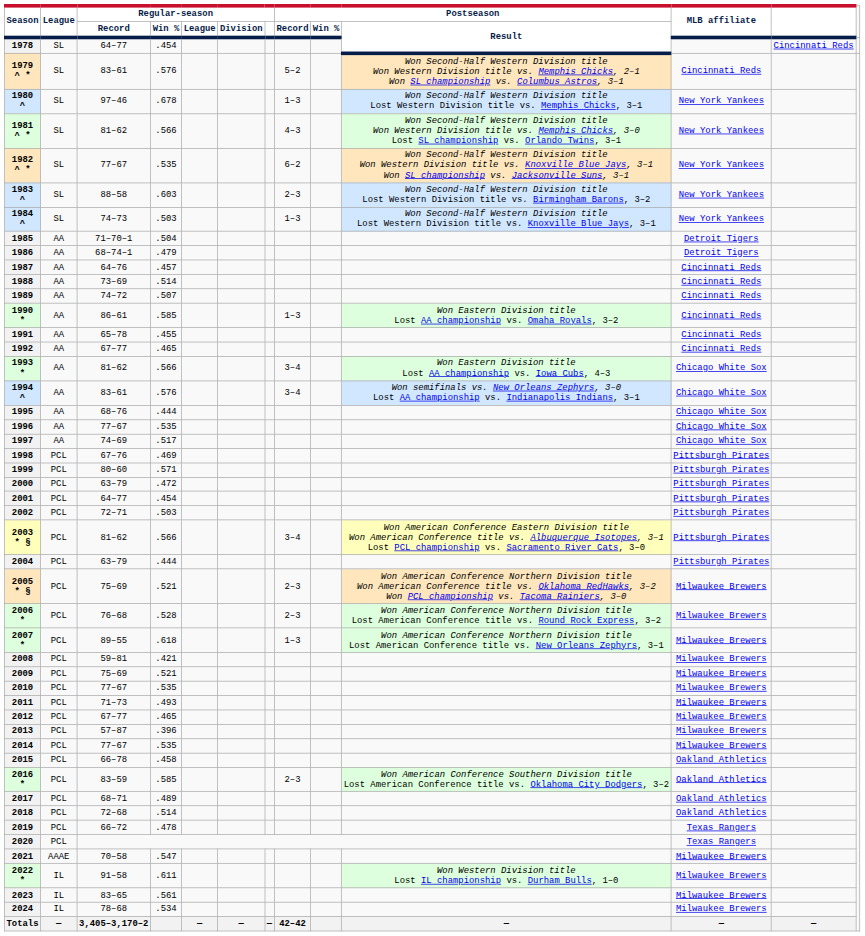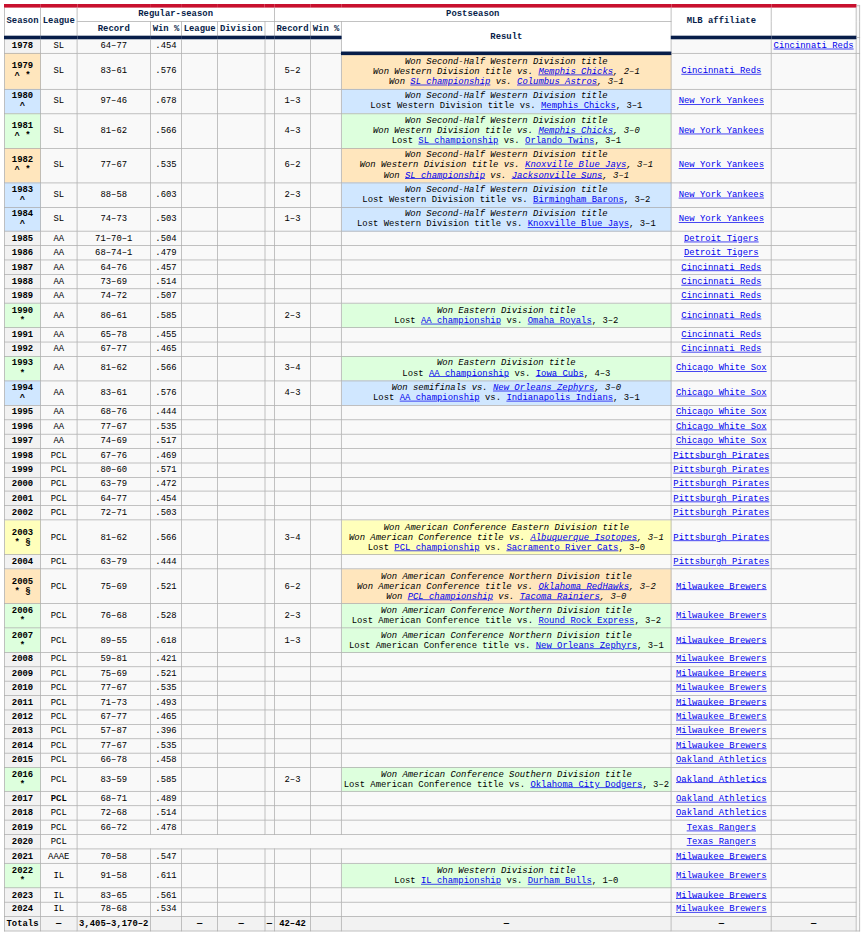 <table class="wikitable sortable plainrowheaders" style="font-size: 95%; text-align:center;">
 <tr>
 <th rowspan="2" scope="col" style="background-color:#ffffff; border-top:#c8102e 5px solid; border-bottom:#071d49 5px solid; color:#071d49">Season</th>
 <th rowspan="2" scope="col" style="background-color:#ffffff; border-top:#c8102e 5px solid; border-bottom:#071d49 5px solid; color:#071d49">League</th>
 <th colspan="5" scope="col" style="background-color:#ffffff; border-top:#c8102e 5px solid; color:#071d49">Regular-season</th>
 <th colspan="3" scope="col" style="background-color:#ffffff; border-top:#c8102e 5px solid; color:#071d49">Postseason</th>
 <th rowspan="2" scope="col" style="background-color:#ffffff; border-top:#c8102e 5px solid; border-bottom:#071d49 5px solid; color:#071d49">MLB affiliate</th>
 <th class="unsortable" rowspan="2" scope="col" style="background-color:#ffffff; border-top:#c8102e 5px solid; border-bottom:#071d49 5px solid; color:#071d49"></th>
 </tr>
 <tr>
 <th scope="col" style="background-color:#ffffff; border-bottom:#071d49 5px solid; color:#071d49">Record</th>
 <th scope="col" style="background-color:#ffffff; border-bottom:#071d49 5px solid; color:#071d49">Win %</th>
 <th scope="col" style="background-color:#ffffff; border-bottom:#071d49 5px solid; color:#071d49">League</th>
 <th scope="col" style="background-color:#ffffff; border-bottom:#071d49 5px solid; color:#071d49">Division</th>
 <th scope="col" style="background-color:#ffffff; border-bottom:#071d49 5px solid; color:#071d49"></th>
 <th scope="col" style="background-color:#ffffff; border-bottom:#071d49 5px solid; color:#071d49">Record</th>
 <th scope="col" style="background-color:#ffffff; border-bottom:#071d49 5px solid; color:#071d49">Win %</th>
 <th class="unsortable" rowspan="2" scope="col" style="background-color:#ffffff; border-bottom:#071d49 5px solid; color:#071d49">Result</th>
 </tr>
 <tr>
 <th scope="row" style="text-align:center">1978</th>
 <td>SL</td>
 <td>64–77</td>
 <td>.454</td>
 <td></td>
 <td></td>
 <td></td>
 <td></td>
 <td></td>
 <td></td>
 <td><a href='#'>Cincinnati Reds</a></td>
 <td></td>
 </tr>
 <tr>
 <th scope="row" style="text-align:center; background:#FFE6BD">1979<br>^ * </th>
 <td>SL</td>
 <td>83–61</td>
 <td>.576</td>
 <td></td>
 <td></td>
 <td></td>
 <td>5–2</td>
 <td></td>
 <td bgcolor="#FFE6BD"><em>Won Second-Half Western Division title</em><br><em>Won Western Division title vs. <a href='#'>Memphis Chicks</a>, 2–1</em><br><em>Won <a href='#'>SL championship</a> vs. <a href='#'>Columbus Astros</a>, 3–1</em></td>
 <td><a href='#'>Cincinnati Reds</a></td>
 <td></td>
 </tr>
 <tr>
 <th scope="row" style="text-align:center; background:#D0E7FF">1980<br>^</th>
 <td>SL</td>
 <td>97–46</td>
 <td>.678</td>
 <td></td>
 <td></td>
 <td></td>
 <td>1–3</td>
 <td></td>
 <td bgcolor="#D0E7FF"><em>Won Second-Half Western Division title</em><br>Lost Western Division title vs. <a href='#'>Memphis Chicks</a>, 3–1</td>
 <td><a href='#'>New York Yankees</a></td>
 <td></td>
 </tr>
 <tr>
 <th scope="row" style="text-align:center; background:#DDFFDD">1981<br>^ *</th>
 <td>SL</td>
 <td>81–62</td>
 <td>.566</td>
 <td></td>
 <td></td>
 <td></td>
 <td>4–3</td>
 <td></td>
 <td bgcolor="#DDFFDD"><em>Won Second-Half Western Division title</em><br><em>Won Western Division title vs. <a href='#'>Memphis Chicks</a>, 3–0</em><br>Lost <a href='#'>SL championship</a> vs. <a href='#'>Orlando Twins</a>, 3–1</td>
 <td><a href='#'>New York Yankees</a></td>
 <td></td>
 </tr>
 <tr>
 <th scope="row" style="text-align:center; background:#FFE6BD">1982<br>^ * </th>
 <td>SL</td>
 <td>77–67</td>
 <td>.535</td>
 <td></td>
 <td></td>
 <td></td>
 <td>6–2</td>
 <td></td>
 <td bgcolor="#FFE6BD"><em>Won Second-Half Western Division title</em><br><em>Won Western Division title vs. <a href='#'>Knoxville Blue Jays</a>, 3–1</em><br><em>Won <a href='#'>SL championship</a> vs. <a href='#'>Jacksonville Suns</a>, 3–1</em></td>
 <td><a href='#'>New York Yankees</a></td>
 <td></td>
 </tr>
 <tr>
 <th scope="row" style="text-align:center; background:#D0E7FF">1983<br>^</th>
 <td>SL</td>
 <td>88–58</td>
 <td>.603</td>
 <td></td>
 <td></td>
 <td></td>
 <td>2–3</td>
 <td></td>
 <td bgcolor="#D0E7FF"><em>Won Second-Half Western Division title</em><br>Lost Western Division title vs. <a href='#'>Birmingham Barons</a>, 3–2</td>
 <td><a href='#'>New York Yankees</a></td>
 <td></td>
 </tr>
 <tr>
 <th scope="row" style="text-align:center; background:#D0E7FF">1984<br>^</th>
 <td>SL</td>
 <td>74–73</td>
 <td>.503</td>
 <td></td>
 <td></td>
 <td></td>
 <td>1–3</td>
 <td></td>
 <td bgcolor="#D0E7FF"><em>Won Second-Half Western Division title</em><br>Lost Western Division title vs. <a href='#'>Knoxville Blue Jays</a>, 3–1</td>
 <td><a href='#'>New York Yankees</a></td>
 <td></td>
 </tr>
 <tr>
 <th scope="row" style="text-align:center">1985</th>
 <td>AA</td>
 <td>71–70–1</td>
 <td>.504</td>
 <td></td>
 <td></td>
 <td></td>
 <td></td>
 <td></td>
 <td></td>
 <td><a href='#'>Detroit Tigers</a></td>
 <td></td>
 </tr>
 <tr>
 <th scope="row" style="text-align:center">1986</th>
 <td>AA</td>
 <td>68–74–1</td>
 <td>.479</td>
 <td></td>
 <td></td>
 <td></td>
 <td></td>
 <td></td>
 <td></td>
 <td><a href='#'>Detroit Tigers</a></td>
 <td></td>
 </tr>
 <tr>
 <th scope="row" style="text-align:center">1987</th>
 <td>AA</td>
 <td>64–76</td>
 <td>.457</td>
 <td></td>
 <td></td>
 <td></td>
 <td></td>
 <td></td>
 <td></td>
 <td><a href='#'>Cincinnati Reds</a></td>
 <td></td>
 </tr>
 <tr>
 <th scope="row" style="text-align:center">1988</th>
 <td>AA</td>
 <td>73–69</td>
 <td>.514</td>
 <td></td>
 <td></td>
 <td></td>
 <td></td>
 <td></td>
 <td></td>
 <td><a href='#'>Cincinnati Reds</a></td>
 <td></td>
 </tr>
 <tr>
 <th scope="row" style="text-align:center">1989</th>
 <td>AA</td>
 <td>74–72</td>
 <td>.507</td>
 <td></td>
 <td></td>
 <td></td>
 <td></td>
 <td></td>
 <td></td>
 <td><a href='#'>Cincinnati Reds</a></td>
 <td></td>
 </tr>
 <tr>
 <th scope="row" style="text-align:center; background:#DDFFDD">1990<br>*</th>
 <td>AA</td>
 <td>86–61</td>
 <td>.585</td>
 <td></td>
 <td></td>
 <td></td>
-<td>1–3</td>
+<td>2–3</td>
 <td></td>
 <td bgcolor="#DDFFDD"><em>Won Eastern Division title</em><br>Lost <a href='#'>AA championship</a> vs. <a href='#'>Omaha Royals</a>, 3–2</td>
 <td><a href='#'>Cincinnati Reds</a></td>
 <td></td>
 </tr>
 <tr>
 <th scope="row" style="text-align:center">1991</th>
 <td>AA</td>
 <td>65–78</td>
 <td>.455</td>
 <td></td>
 <td></td>
 <td></td>
 <td></td>
 <td></td>
 <td></td>
 <td><a href='#'>Cincinnati Reds</a></td>
 <td></td>
 </tr>
 <tr>
 <th scope="row" style="text-align:center">1992</th>
 <td>AA</td>
 <td>67–77</td>
 <td>.465</td>
 <td></td>
 <td></td>
 <td></td>
 <td></td>
 <td></td>
 <td></td>
 <td><a href='#'>Cincinnati Reds</a></td>
 <td></td>
 </tr>
 <tr>
 <th scope="row" style="text-align:center; background:#DDFFDD">1993<br>*</th>
 <td>AA</td>
 <td>81–62</td>
 <td>.566</td>
 <td></td>
 <td></td>
 <td></td>
 <td>3–4</td>
 <td></td>
 <td bgcolor="#DDFFDD"><em>Won Eastern Division title</em><br>Lost <a href='#'>AA championship</a> vs. <a href='#'>Iowa Cubs</a>, 4–3</td>
 <td><a href='#'>Chicago White Sox</a></td>
 <td></td>
 </tr>
 <tr>
 <th scope="row" style="text-align:center; background:#D0E7FF">1994<br>^</th>
 <td>AA</td>
 <td>83–61</td>
 <td>.576</td>
 <td></td>
 <td></td>
 <td></td>
-<td>3–4</td>
+<td>4–3</td>
 <td></td>
 <td bgcolor="#D0E7FF"><em>Won semifinals vs. <a href='#'>New Orleans Zephyrs</a>, 3–0</em><br>Lost <a href='#'>AA championship</a> vs. <a href='#'>Indianapolis Indians</a>, 3–1</td>
 <td><a href='#'>Chicago White Sox</a></td>
 <td></td>
 </tr>
 <tr>
 <th scope="row" style="text-align:center">1995</th>
 <td>AA</td>
 <td>68–76</td>
 <td>.444</td>
 <td></td>
 <td></td>
 <td></td>
 <td></td>
 <td></td>
 <td></td>
 <td><a href='#'>Chicago White Sox</a></td>
 <td></td>
 </tr>
 <tr>
 <th scope="row" style="text-align:center">1996</th>
 <td>AA</td>
 <td>77–67</td>
 <td>.535</td>
 <td></td>
 <td></td>
 <td></td>
 <td></td>
 <td></td>
 <td></td>
 <td><a href='#'>Chicago White Sox</a></td>
 <td></td>
 </tr>
 <tr>
 <th scope="row" style="text-align:center">1997</th>
 <td>AA</td>
 <td>74–69</td>
 <td>.517</td>
 <td></td>
 <td></td>
 <td></td>
 <td></td>
 <td></td>
 <td></td>
 <td><a href='#'>Chicago White Sox</a></td>
 <td></td>
 </tr>
 <tr>
 <th scope="row" style="text-align:center">1998</th>
 <td>PCL</td>
 <td>67–76</td>
 <td>.469</td>
 <td></td>
 <td></td>
 <td></td>
 <td></td>
 <td></td>
 <td></td>
 <td><a href='#'>Pittsburgh Pirates</a></td>
 <td></td>
 </tr>
 <tr>
 <th scope="row" style="text-align:center">1999</th>
 <td>PCL</td>
 <td>80–60</td>
 <td>.571</td>
 <td></td>
 <td></td>
 <td></td>
 <td></td>
 <td></td>
 <td></td>
 <td><a href='#'>Pittsburgh Pirates</a></td>
 <td></td>
 </tr>
 <tr>
 <th scope="row" style="text-align:center">2000</th>
 <td>PCL</td>
 <td>63–79</td>
 <td>.472</td>
 <td></td>
 <td></td>
 <td></td>
 <td></td>
 <td></td>
 <td></td>
 <td><a href='#'>Pittsburgh Pirates</a></td>
 <td></td>
 </tr>
 <tr>
 <th scope="row" style="text-align:center">2001</th>
 <td>PCL</td>
 <td>64–77</td>
 <td>.454</td>
 <td></td>
 <td></td>
 <td></td>
 <td></td>
 <td></td>
 <td></td>
 <td><a href='#'>Pittsburgh Pirates</a></td>
 <td></td>
 </tr>
 <tr>
 <th scope="row" style="text-align:center">2002</th>
 <td>PCL</td>
 <td>72–71</td>
 <td>.503</td>
 <td></td>
 <td></td>
 <td></td>
 <td></td>
 <td></td>
 <td></td>
 <td><a href='#'>Pittsburgh Pirates</a></td>
 <td></td>
 </tr>
 <tr>
 <th scope="row" style="text-align:center; background:#FFFFBB">2003<br>* §</th>
 <td>PCL</td>
 <td>81–62</td>
 <td>.566</td>
 <td></td>
 <td></td>
 <td></td>
 <td>3–4</td>
 <td></td>
 <td bgcolor="#FFFFBB"><em>Won American Conference Eastern Division title</em><br><em>Won American Conference title vs. <a href='#'>Albuquerque Isotopes</a>, 3–1</em><br>Lost <a href='#'>PCL championship</a> vs. <a href='#'>Sacramento River Cats</a>, 3–0</td>
 <td><a href='#'>Pittsburgh Pirates</a></td>
 <td></td>
 </tr>
 <tr>
 <th scope="row" style="text-align:center">2004</th>
 <td>PCL</td>
 <td>63–79</td>
 <td>.444</td>
 <td></td>
 <td></td>
 <td></td>
 <td></td>
 <td></td>
 <td></td>
 <td><a href='#'>Pittsburgh Pirates</a></td>
 <td></td>
 </tr>
 <tr>
 <th scope="row" style="text-align:center; background:#FFE6BD">2005<br>* § </th>
 <td>PCL</td>
 <td>75–69</td>
 <td>.521</td>
 <td></td>
 <td></td>
 <td></td>
-<td>2–3</td>
+<td>6–2</td>
 <td></td>
 <td bgcolor="#FFE6BD"><em>Won American Conference Northern Division title</em><br><em>Won American Conference title vs. <a href='#'>Oklahoma RedHawks</a>, 3–2</em><br><em>Won <a href='#'>PCL championship</a> vs. <a href='#'>Tacoma Rainiers</a>, 3–0</em></td>
 <td><a href='#'>Milwaukee Brewers</a></td>
 <td></td>
 </tr>
 <tr>
 <th scope="row" style="text-align:center; background:#DDFFDD">2006<br>*</th>
 <td>PCL</td>
 <td>76–68</td>
 <td>.528</td>
 <td></td>
 <td></td>
 <td></td>
 <td>2–3</td>
 <td></td>
 <td bgcolor="#DDFFDD"><em>Won American Conference Northern Division title</em><br>Lost American Conference title vs. <a href='#'>Round Rock Express</a>, 3–2</td>
 <td><a href='#'>Milwaukee Brewers</a></td>
 <td></td>
 </tr>
 <tr>
 <th scope="row" style="text-align:center; background:#DDFFDD">2007<br>*</th>
 <td>PCL</td>
 <td>89–55</td>
 <td>.618</td>
 <td></td>
 <td></td>
 <td></td>
 <td>1–3</td>
 <td></td>
 <td bgcolor="#DDFFDD"><em>Won American Conference Northern Division title</em><br>Lost American Conference title vs. <a href='#'>New Orleans Zephyrs</a>, 3–1</td>
 <td><a href='#'>Milwaukee Brewers</a></td>
 <td></td>
 </tr>
 <tr>
 <th scope="row" style="text-align:center">2008</th>
 <td>PCL</td>
 <td>59–81</td>
 <td>.421</td>
 <td></td>
 <td></td>
 <td></td>
 <td></td>
 <td></td>
 <td></td>
 <td><a href='#'>Milwaukee Brewers</a></td>
 <td></td>
 </tr>
 <tr>
 <th scope="row" style="text-align:center">2009</th>
 <td>PCL</td>
 <td>75–69</td>
 <td>.521</td>
 <td></td>
 <td></td>
 <td></td>
 <td></td>
 <td></td>
 <td></td>
 <td><a href='#'>Milwaukee Brewers</a></td>
 <td></td>
 </tr>
 <tr>
 <th scope="row" style="text-align:center">2010</th>
 <td>PCL</td>
 <td>77–67</td>
 <td>.535</td>
 <td></td>
 <td></td>
 <td></td>
 <td></td>
 <td></td>
 <td></td>
 <td><a href='#'>Milwaukee Brewers</a></td>
 <td></td>
 </tr>
 <tr>
 <th scope="row" style="text-align:center">2011</th>
 <td>PCL</td>
 <td>71–73</td>
 <td>.493</td>
 <td></td>
 <td></td>
 <td></td>
 <td></td>
 <td></td>
 <td></td>
 <td><a href='#'>Milwaukee Brewers</a></td>
 <td></td>
 </tr>
 <tr>
 <th scope="row" style="text-align:center">2012</th>
 <td>PCL</td>
 <td>67–77</td>
 <td>.465</td>
 <td></td>
 <td></td>
 <td></td>
 <td></td>
 <td></td>
 <td></td>
 <td><a href='#'>Milwaukee Brewers</a></td>
 <td></td>
 </tr>
 <tr>
 <th scope="row" style="text-align:center">2013</th>
 <td>PCL</td>
 <td>57–87</td>
 <td>.396</td>
 <td></td>
 <td></td>
 <td></td>
 <td></td>
 <td></td>
 <td></td>
 <td><a href='#'>Milwaukee Brewers</a></td>
 <td></td>
 </tr>
 <tr>
 <th scope="row" style="text-align:center">2014</th>
 <td>PCL</td>
 <td>77–67</td>
 <td>.535</td>
 <td></td>
 <td></td>
 <td></td>
 <td></td>
 <td></td>
 <td></td>
 <td><a href='#'>Milwaukee Brewers</a></td>
 <td></td>
 </tr>
 <tr>
 <th scope="row" style="text-align:center">2015</th>
 <td>PCL</td>
 <td>66–78</td>
 <td>.458</td>
 <td></td>
 <td></td>
 <td></td>
 <td></td>
 <td></td>
 <td></td>
 <td><a href='#'>Oakland Athletics</a></td>
 <td></td>
 </tr>
 <tr>
 <th scope="row" style="text-align:center; background: #DDFFDD">2016<br>*</th>
 <td>PCL</td>
 <td>83–59</td>
 <td>.585</td>
 <td></td>
 <td></td>
 <td></td>
 <td>2–3</td>
 <td></td>
 <td bgcolor="#DDFFDD"><em>Won American Conference Southern Division title</em><br>Lost American Conference title vs. <a href='#'>Oklahoma City Dodgers</a>, 3–2</td>
 <td><a href='#'>Oakland Athletics</a></td>
 <td></td>
 </tr>
 <tr>
 <th scope="row" style="text-align:center">2017</th>
-<td>PCL</td>
+<td><strong>PCL</strong></td>
 <td>68–71</td>
 <td>.489</td>
 <td></td>
 <td></td>
 <td></td>
 <td></td>
 <td></td>
 <td></td>
 <td><a href='#'>Oakland Athletics</a></td>
 <td></td>
 </tr>
 <tr>
 <th scope="row" style="text-align:center">2018</th>
 <td>PCL</td>
 <td>72–68</td>
 <td>.514</td>
 <td></td>
 <td></td>
 <td></td>
 <td></td>
 <td></td>
 <td></td>
 <td><a href='#'>Oakland Athletics</a></td>
 <td></td>
 </tr>
 <tr>
 <th scope="row" style="text-align:center">2019</th>
 <td>PCL</td>
 <td>66–72</td>
 <td>.478</td>
 <td></td>
 <td></td>
 <td></td>
 <td></td>
 <td></td>
 <td></td>
 <td><a href='#'>Texas Rangers</a></td>
 <td></td>
 </tr>
 <tr>
 <th scope="row" style="text-align:center">2020</th>
 <td>PCL</td>
 <td colspan="8"></td>
 <td><a href='#'>Texas Rangers</a></td>
 <td></td>
 </tr>
 <tr>
 <th scope="row" style="text-align:center">2021</th>
 <td>AAAE</td>
 <td>70–58</td>
 <td>.547</td>
 <td></td>
 <td></td>
 <td></td>
 <td></td>
 <td></td>
 <td></td>
 <td><a href='#'>Milwaukee Brewers</a></td>
 <td></td>
 </tr>
 <tr>
 <th scope="row" style="text-align:center; background: #DDFFDD">2022<br>*</th>
 <td>IL</td>
 <td>91–58</td>
 <td>.611</td>
 <td></td>
 <td></td>
 <td></td>
 <td></td>
 <td></td>
 <td bgcolor="#DDFFDD"><em>Won Western Division title</em><br>Lost <a href='#'>IL championship</a> vs. <a href='#'>Durham Bulls</a>, 1–0</td>
 <td><a href='#'>Milwaukee Brewers</a></td>
 <td></td>
 </tr>
 <tr>
 <th scope="row" style="text-align:center">2023</th>
 <td>IL</td>
 <td>83–65</td>
 <td>.561</td>
 <td></td>
 <td></td>
 <td></td>
 <td></td>
 <td></td>
 <td></td>
 <td><a href='#'>Milwaukee Brewers</a></td>
 <td></td>
 </tr>
 <tr>
 <th scope="row" style="text-align:center">2024</th>
 <td>IL</td>
 <td>78–68</td>
 <td>.534</td>
 <td></td>
 <td></td>
 <td></td>
 <td></td>
 <td></td>
 <td></td>
 <td><a href='#'>Milwaukee Brewers</a></td>
 <td></td>
 </tr>
 <tr class="sortbottom">
 <th scope="row" style="text-align:center"><strong>Totals</strong></th>
 <th>—</th>
 <th>3,405–3,170–2</th>
 <th></th>
 <th>—</th>
 <th>—</th>
 <th>—</th>
 <th>42–42</th>
 <th></th>
 <th>—</th>
 <th>—</th>
 <th>—</th>
 </tr>
 </table>
